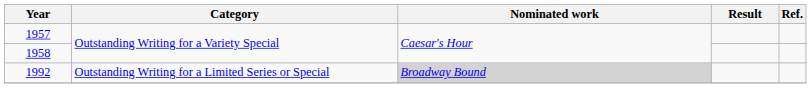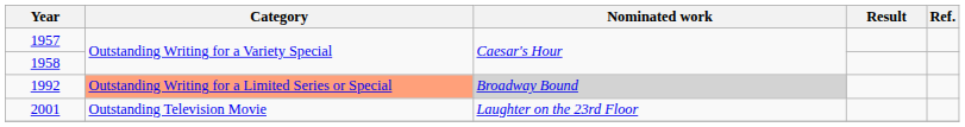 <table class=wikitable>
 <tr>
 <th scope="col" style="width:5em;">Year</th>
 <th scope="col" style="width:26em;">Category</th>
 <th scope="col" style="width:25em;">Nominated work</th>
 <th scope="col" style="width:5em;">Result</th>
 <th>Ref.</th>
 </tr>
 <tr>
 <td style="text-align:center;"><a href='#'>1957</a></td>
 <td rowspan=2><a href='#'>Outstanding Writing for a Variety Special</a></td>
 <td rowspan=2><em><a href='#'>Caesar's Hour</a></em></td>
 <td></td>
 <td style="text-align:center;"></td>
 </tr>
 <tr>
 <td style="text-align:center;"><a href='#'>1958</a></td>
 <td></td>
 <td style="text-align:center;"></td>
 </tr>
 <tr>
 <td style="text-align:center;"><a href='#'>1992</a></td>
-<td><a href='#'>Outstanding Writing for a Limited Series or Special</a></td>
+<td style="background: lightsalmon;"><a href='#'>Outstanding Writing for a Limited Series or Special</a></td>
 <td style="background: lightgrey;"><em><a href='#'>Broadway Bound</a></em></td>
+<td></td>
+<td style="text-align:center;"></td>
+</tr>
+<tr>
+<td style="text-align:center;"><a href='#'>2001</a></td>
+<td><a href='#'>Outstanding Television Movie</a></td>
+<td><em><a href='#'>Laughter on the 23rd Floor</a></em></td>
 <td></td>
 <td style="text-align:center;"></td>
 </tr>
 <tr>
 </tr>
 </table>
